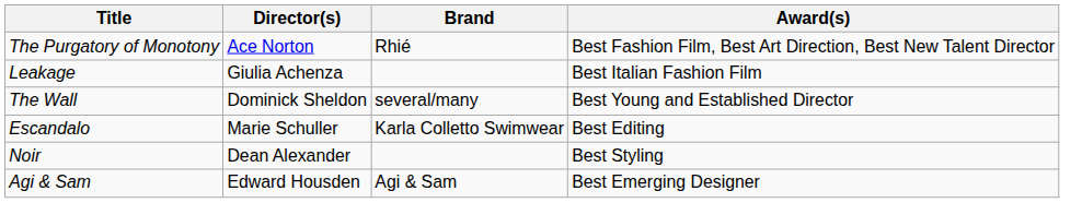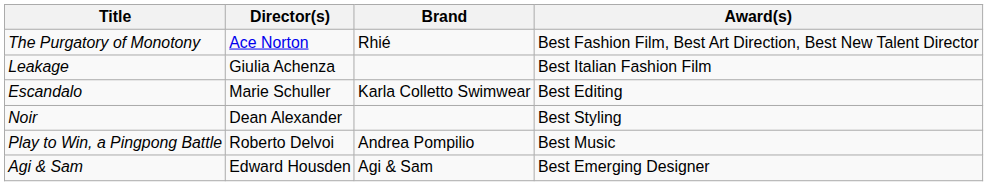 <table class="wikitable">
 <tr>
 <th>Title</th>
 <th>Director(s)</th>
 <th>Brand</th>
 <th>Award(s)</th>
 </tr>
 <tr>
 <td><em>The Purgatory of Monotony</em></td>
 <td><a href='#'>Ace Norton</a></td>
 <td>Rhié</td>
 <td>Best Fashion Film, Best Art Direction, Best New Talent Director</td>
 </tr>
 <tr>
 <td><em>Leakage</em></td>
 <td>Giulia Achenza</td>
 <td></td>
 <td>Best Italian Fashion Film</td>
 </tr>
 <tr>
-<td><em>The Wall</em></td>
-<td>Dominick Sheldon</td>
-<td>several/many</td>
-<td>Best Young and Established Director</td>
-</tr>
-<tr>
 <td><em>Escandalo</em></td>
 <td>Marie Schuller</td>
 <td>Karla Colletto Swimwear</td>
 <td>Best Editing</td>
 </tr>
 <tr>
 <td><em>Noir</em></td>
 <td>Dean Alexander</td>
 <td></td>
 <td>Best Styling</td>
 </tr>
 <tr>
+<td><em>Play to Win, a Pingpong Battle</em></td>
+<td>Roberto Delvoi</td>
+<td>Andrea Pompilio</td>
+<td>Best Music</td>
+</tr>
+<tr>
 <td><em>Agi & Sam</em></td>
 <td>Edward Housden</td>
 <td>Agi & Sam</td>
 <td>Best Emerging Designer</td>
 </tr>
 </table>
